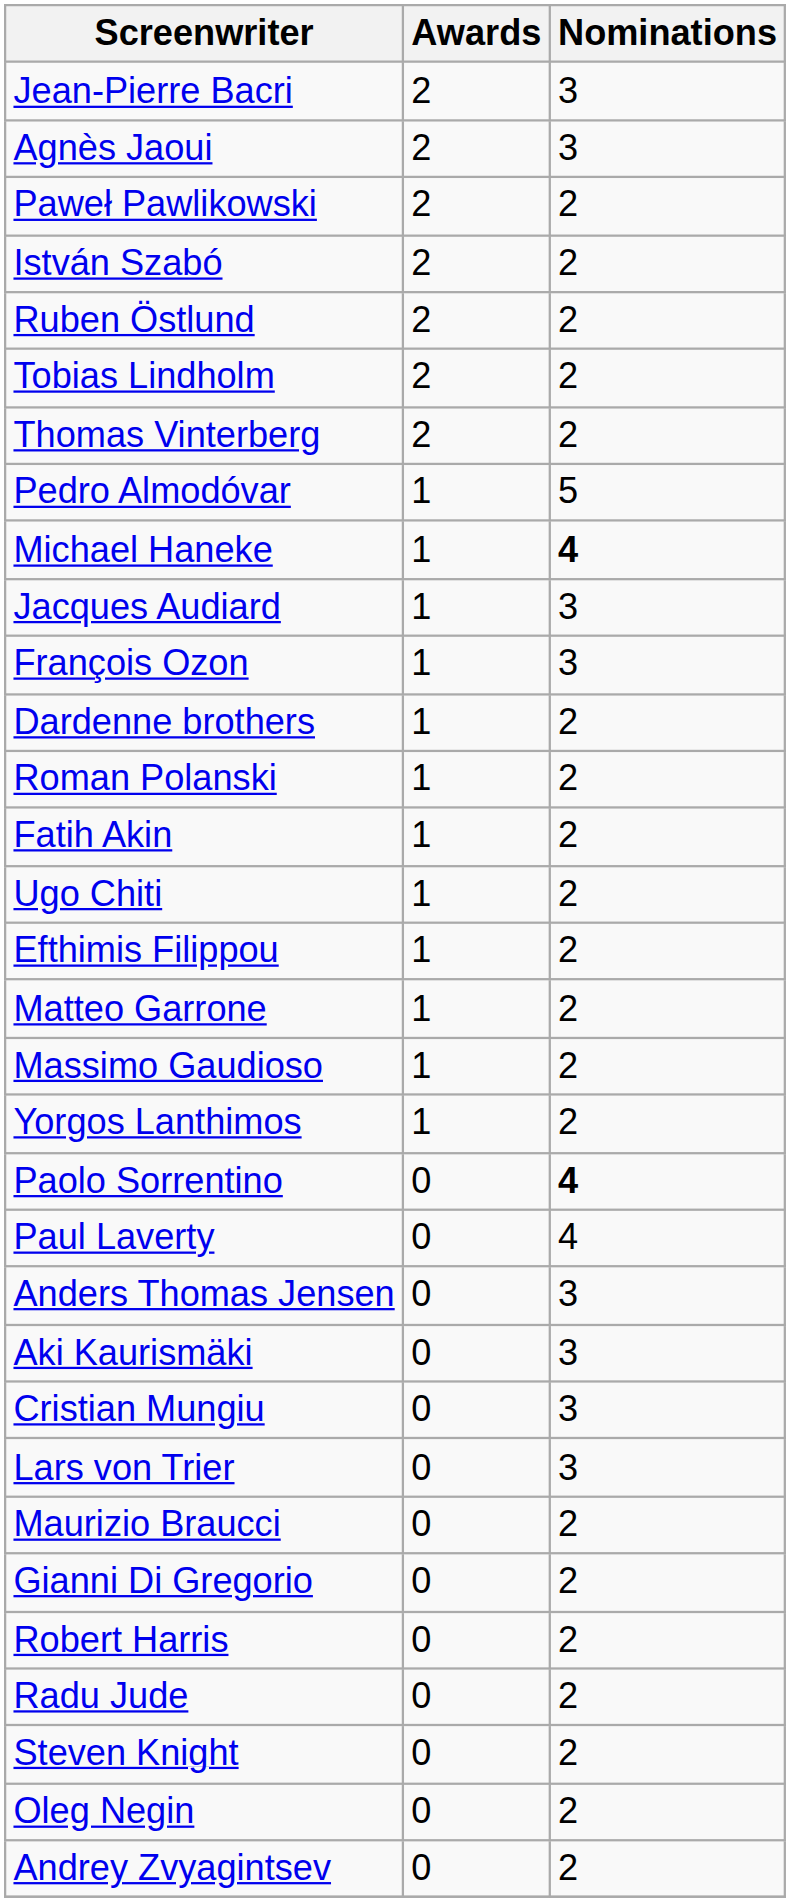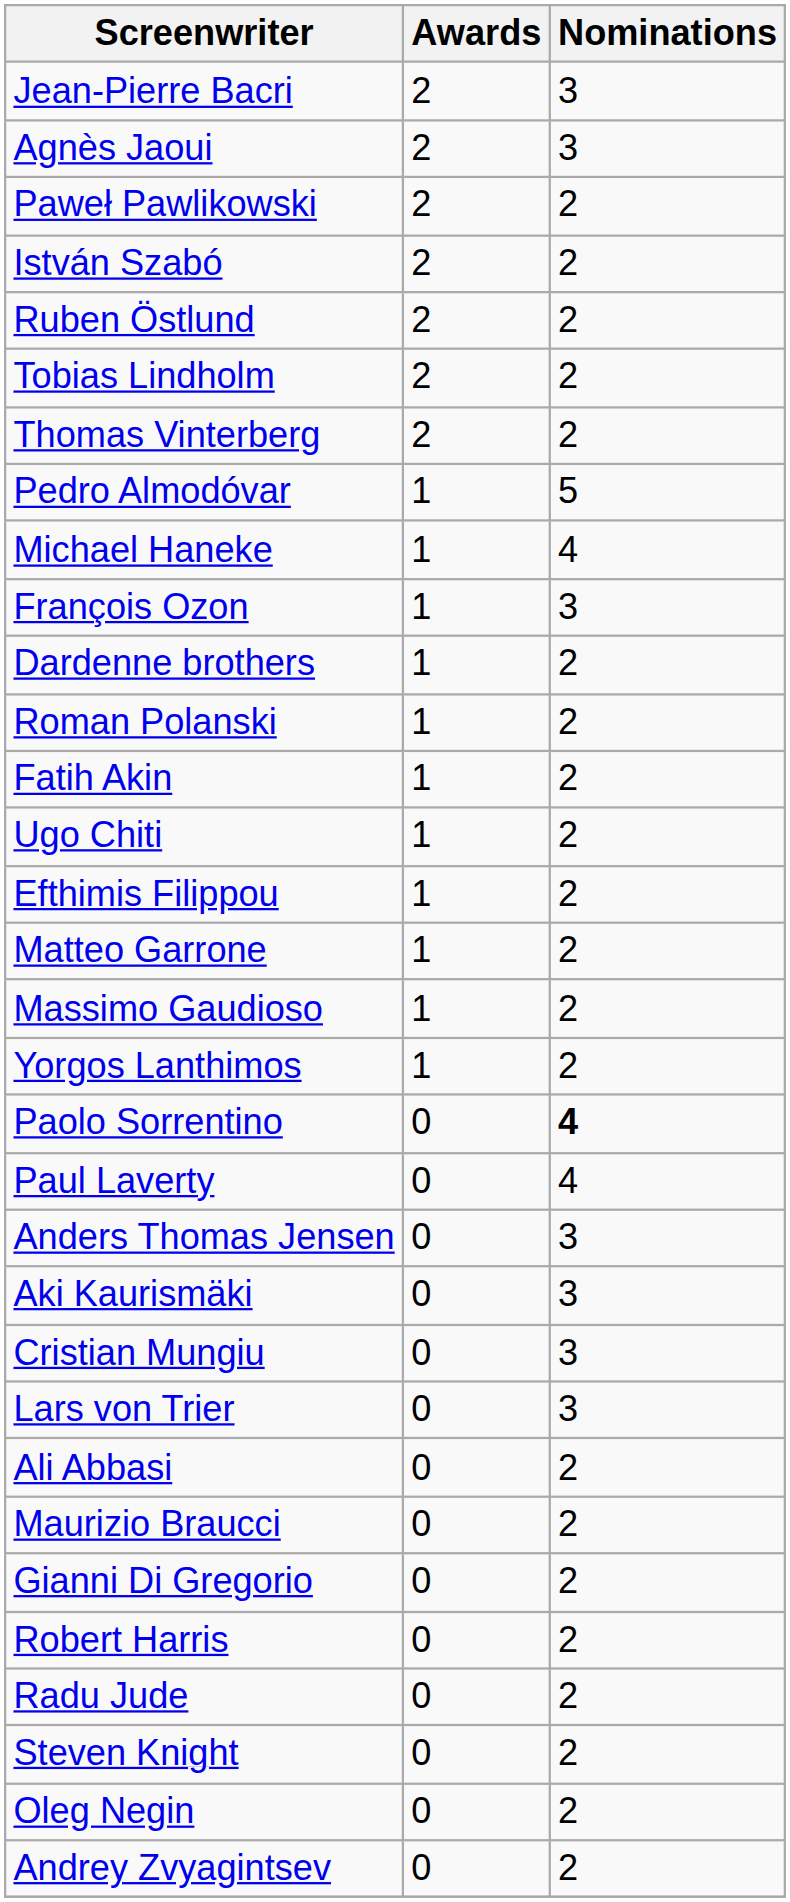 <table class="wikitable sortable">
 <tr>
 <th>Screenwriter</th>
 <th>Awards</th>
 <th>Nominations</th>
 </tr>
 <tr>
 <td><a href='#'>Jean-Pierre Bacri</a></td>
 <td>2</td>
 <td>3</td>
 </tr>
 <tr>
 <td><a href='#'>Agnès Jaoui</a></td>
 <td>2</td>
 <td>3</td>
 </tr>
 <tr>
 <td><a href='#'>Paweł Pawlikowski</a></td>
 <td>2</td>
 <td>2</td>
 </tr>
 <tr>
 <td><a href='#'>István Szabó</a></td>
 <td>2</td>
 <td>2</td>
 </tr>
 <tr>
 <td><a href='#'>Ruben Östlund</a></td>
 <td>2</td>
 <td>2</td>
 </tr>
 <tr>
 <td><a href='#'>Tobias Lindholm</a></td>
 <td>2</td>
 <td>2</td>
 </tr>
 <tr>
 <td><a href='#'>Thomas Vinterberg</a></td>
 <td>2</td>
 <td>2</td>
 </tr>
 <tr>
 <td><a href='#'>Pedro Almodóvar</a></td>
 <td>1</td>
 <td>5</td>
 </tr>
 <tr>
 <td><a href='#'>Michael Haneke</a></td>
 <td>1</td>
-<td><strong>4</strong></td>
-</tr>
-<tr>
-<td><a href='#'>Jacques Audiard</a></td>
-<td>1</td>
-<td>3</td>
+<td>4</td>
 </tr>
 <tr>
 <td><a href='#'>François Ozon</a></td>
 <td>1</td>
 <td>3</td>
 </tr>
 <tr>
 <td><a href='#'>Dardenne brothers</a></td>
 <td>1</td>
 <td>2</td>
 </tr>
 <tr>
 <td><a href='#'>Roman Polanski</a></td>
 <td>1</td>
 <td>2</td>
 </tr>
 <tr>
 <td><a href='#'>Fatih Akin</a></td>
 <td>1</td>
 <td>2</td>
 </tr>
 <tr>
 <td><a href='#'>Ugo Chiti</a></td>
 <td>1</td>
 <td>2</td>
 </tr>
 <tr>
 <td><a href='#'>Efthimis Filippou</a></td>
 <td>1</td>
 <td>2</td>
 </tr>
 <tr>
 <td><a href='#'>Matteo Garrone</a></td>
 <td>1</td>
 <td>2</td>
 </tr>
 <tr>
 <td><a href='#'>Massimo Gaudioso</a></td>
 <td>1</td>
 <td>2</td>
 </tr>
 <tr>
 <td><a href='#'>Yorgos Lanthimos</a></td>
 <td>1</td>
 <td>2</td>
 </tr>
 <tr>
 <td><a href='#'>Paolo Sorrentino</a></td>
 <td>0</td>
 <td><strong>4</strong></td>
 </tr>
 <tr>
 <td><a href='#'>Paul Laverty</a></td>
 <td>0</td>
 <td>4</td>
 </tr>
 <tr>
 <td><a href='#'>Anders Thomas Jensen</a></td>
 <td>0</td>
 <td>3</td>
 </tr>
 <tr>
 <td><a href='#'>Aki Kaurismäki</a></td>
 <td>0</td>
 <td>3</td>
 </tr>
 <tr>
 <td><a href='#'>Cristian Mungiu</a></td>
 <td>0</td>
 <td>3</td>
 </tr>
 <tr>
 <td><a href='#'>Lars von Trier</a></td>
 <td>0</td>
 <td>3</td>
 </tr>
 <tr>
+<td><a href='#'>Ali Abbasi</a></td>
+<td>0</td>
+<td>2</td>
+</tr>
+<tr>
 <td><a href='#'>Maurizio Braucci</a></td>
 <td>0</td>
 <td>2</td>
 </tr>
 <tr>
 <td><a href='#'>Gianni Di Gregorio</a></td>
 <td>0</td>
 <td>2</td>
 </tr>
 <tr>
 <td><a href='#'>Robert Harris</a></td>
 <td>0</td>
 <td>2</td>
 </tr>
 <tr>
 <td><a href='#'>Radu Jude</a></td>
 <td>0</td>
 <td>2</td>
 </tr>
 <tr>
 <td><a href='#'>Steven Knight</a></td>
 <td>0</td>
 <td>2</td>
 </tr>
 <tr>
 <td><a href='#'>Oleg Negin</a></td>
 <td>0</td>
 <td>2</td>
 </tr>
 <tr>
 <td><a href='#'>Andrey Zvyagintsev</a></td>
 <td>0</td>
 <td>2</td>
 </tr>
 <tr>
 </tr>
 </table>
